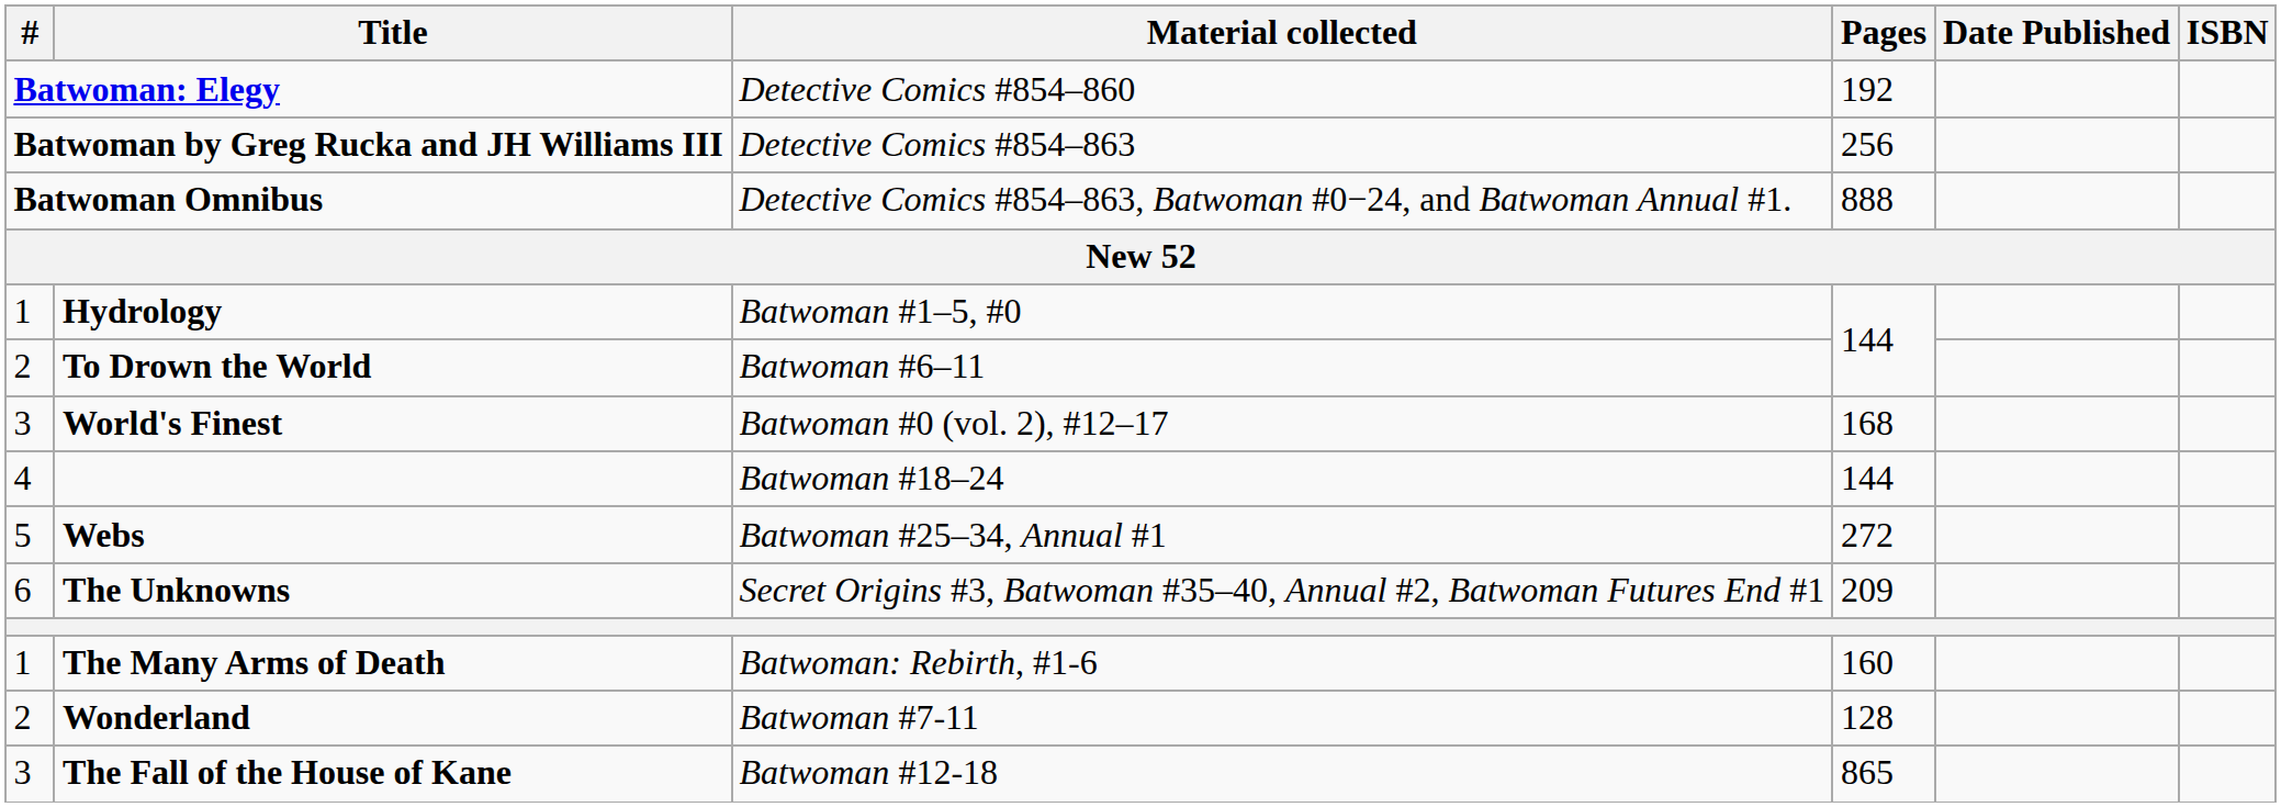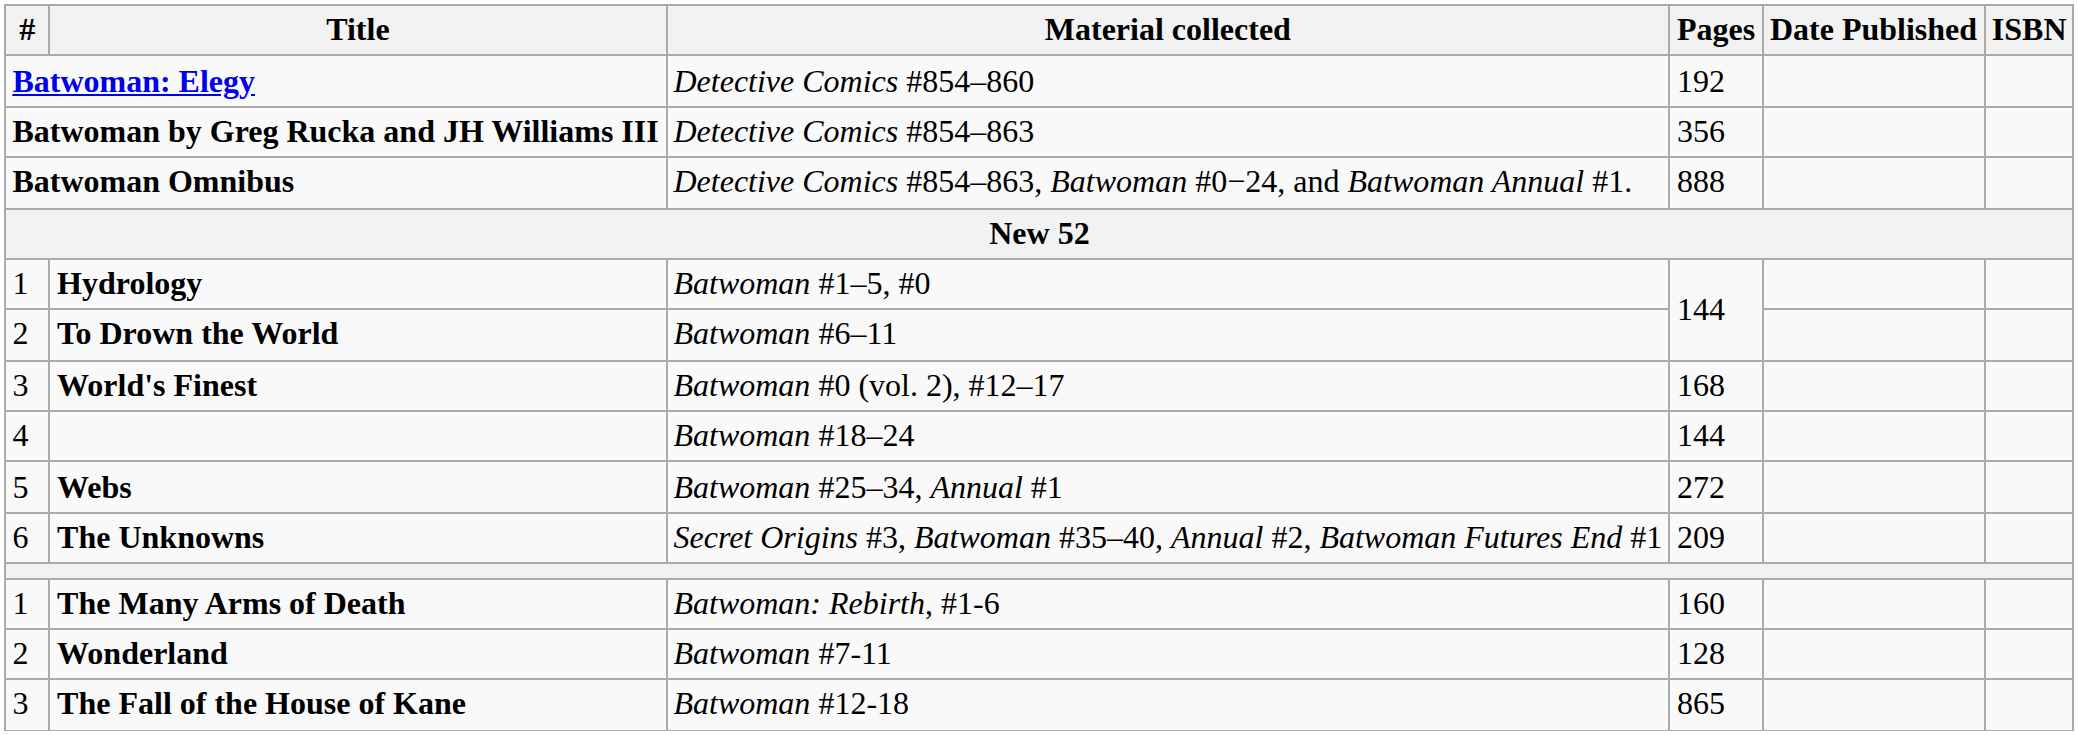 <table class="wikitable">
 <tr>
 <th>#</th>
 <th>Title</th>
 <th>Material collected</th>
 <th>Pages</th>
 <th>Date Published</th>
 <th>ISBN</th>
 </tr>
 <tr>
 <td colspan="2"><strong><a href='#'>Batwoman: Elegy</a></strong></td>
 <td><em>Detective Comics</em> #854–860</td>
 <td>192</td>
 <td></td>
 <td></td>
 </tr>
 <tr>
 <td colspan="2"><strong>Batwoman by Greg Rucka and JH Williams III</strong></td>
 <td><em>Detective Comics</em> #854–863</td>
-<td>256</td>
+<td>356</td>
 <td></td>
 <td></td>
 </tr>
 <tr>
 <td colspan="2"><strong>Batwoman Omnibus</strong></td>
 <td><em>Detective Comics</em> #854–863, <em>Batwoman</em> #0−24, and <em>Batwoman Annual</em> #1.</td>
 <td>888</td>
 <td></td>
 <td></td>
 </tr>
 <tr>
 <th colspan="6">New 52</th>
 </tr>
 <tr>
 <td>1</td>
 <td><strong>Hydrology</strong></td>
 <td><em>Batwoman</em> #1–5, #0</td>
 <td rowspan="2">144</td>
 <td></td>
 <td></td>
 </tr>
 <tr>
 <td>2</td>
 <td><strong>To Drown the World</strong></td>
 <td><em>Batwoman</em> #6–11</td>
 <td></td>
 <td></td>
 </tr>
 <tr>
 <td>3</td>
 <td><strong>World's Finest</strong></td>
 <td><em>Batwoman</em> #0 (vol. 2), #12–17</td>
 <td>168</td>
 <td></td>
 <td></td>
 </tr>
 <tr>
 <td>4</td>
 <td></td>
 <td><em>Batwoman</em> #18–24</td>
 <td>144</td>
 <td></td>
 <td></td>
 </tr>
 <tr>
 <td>5</td>
 <td><strong>Webs</strong></td>
 <td><em>Batwoman</em> #25–34, <em>Annual</em> #1</td>
 <td>272</td>
 <td></td>
 <td></td>
 </tr>
 <tr>
 <td>6</td>
 <td><strong>The Unknowns</strong></td>
 <td><em>Secret Origins</em> #3, <em>Batwoman</em> #35–40, <em>Annual</em> #2, <em>Batwoman Futures End</em> #1</td>
 <td>209</td>
 <td></td>
 <td></td>
 </tr>
 <tr>
 <th colspan="6"></th>
 </tr>
 <tr>
 <td>1</td>
 <td><strong>The Many Arms of Death</strong></td>
 <td><em>Batwoman: Rebirth</em>, #1-6</td>
 <td>160</td>
 <td></td>
 <td></td>
 </tr>
 <tr>
 <td>2</td>
 <td><strong>Wonderland</strong></td>
 <td><em>Batwoman</em> #7-11</td>
 <td>128</td>
 <td></td>
 <td></td>
 </tr>
 <tr>
 <td>3</td>
 <td><strong>The Fall of the House of Kane</strong></td>
 <td><em>Batwoman</em> #12-18</td>
 <td>865</td>
 <td></td>
 <td></td>
 </tr>
 </table>
